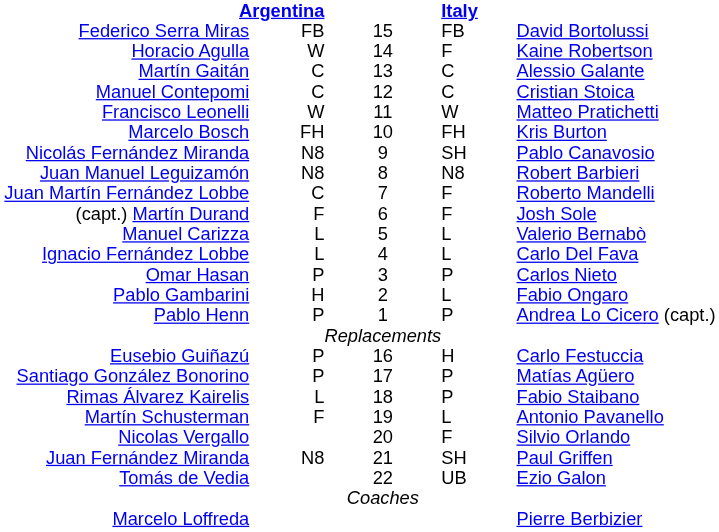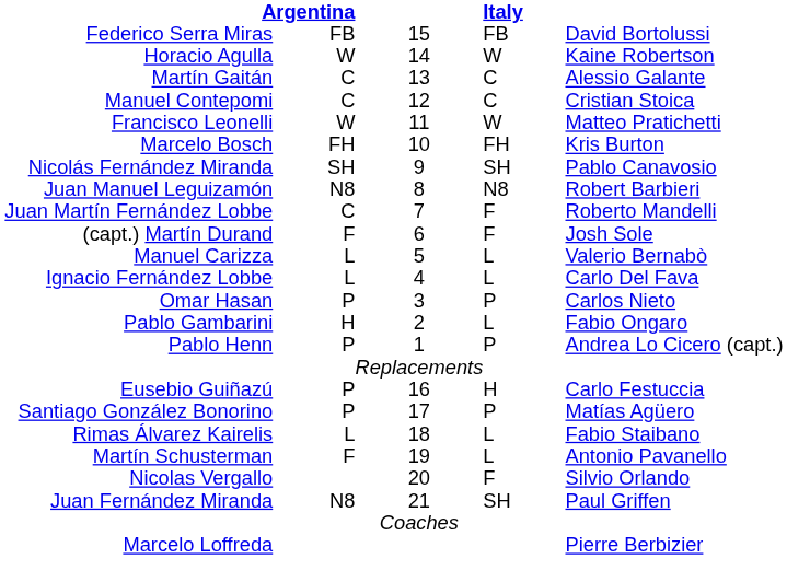 <table width="100%" style="font-size: 90%; " cellspacing="0" cellpadding="0" align=center>
 <tr>
 <td width=41%; text-align=right></td>
 <td width=3%; text-align:right></td>
 <td width=4%; text-align:center></td>
 <td width=3%; text-align:left></td>
 <td width=49%; text-align:left></td>
 </tr>
 <tr>
 <td colspan=2 align=right><strong><a href='#'>Argentina</a></strong></td>
 <td></td>
 <td colspan=2><strong><a href='#'>Italy</a></strong></td>
 </tr>
 <tr>
 <td align=right><a href='#'>Federico Serra Miras</a></td>
 <td align=right>FB</td>
 <td align=center>15</td>
 <td>FB</td>
 <td><a href='#'>David Bortolussi</a></td>
 </tr>
 <tr>
 <td align=right><a href='#'>Horacio Agulla</a></td>
 <td align=right>W</td>
 <td align=center>14</td>
-<td>F</td>
+<td>W</td>
 <td><a href='#'>Kaine Robertson</a></td>
 </tr>
 <tr>
 <td align=right><a href='#'>Martín Gaitán</a></td>
 <td align=right>C</td>
 <td align=center>13</td>
 <td>C</td>
 <td><a href='#'>Alessio Galante</a></td>
 </tr>
 <tr>
 <td align=right><a href='#'>Manuel Contepomi</a></td>
 <td align=right>C</td>
 <td align=center>12</td>
 <td>C</td>
 <td><a href='#'>Cristian Stoica</a></td>
 </tr>
 <tr>
 <td align=right><a href='#'>Francisco Leonelli</a></td>
 <td align=right>W</td>
 <td align=center>11</td>
 <td>W</td>
 <td><a href='#'>Matteo Pratichetti</a></td>
 </tr>
 <tr>
 <td align=right><a href='#'>Marcelo Bosch</a></td>
 <td align=right>FH</td>
 <td align=center>10</td>
 <td>FH</td>
 <td><a href='#'>Kris Burton</a></td>
 </tr>
 <tr>
 <td align=right><a href='#'>Nicolás Fernández Miranda</a></td>
-<td align=right>N8</td>
+<td align=right>SH</td>
 <td align=center>9</td>
 <td>SH</td>
 <td><a href='#'>Pablo Canavosio</a></td>
 </tr>
 <tr>
 <td align=right><a href='#'>Juan Manuel Leguizamón</a></td>
 <td align=right>N8</td>
 <td align=center>8</td>
 <td>N8</td>
 <td><a href='#'>Robert Barbieri</a></td>
 </tr>
 <tr>
 <td align=right><a href='#'>Juan Martín Fernández Lobbe</a></td>
 <td align=right>C</td>
 <td align=center>7</td>
 <td>F</td>
 <td><a href='#'>Roberto Mandelli</a></td>
 </tr>
 <tr>
 <td align=right>(capt.) <a href='#'>Martín Durand</a></td>
 <td align=right>F</td>
 <td align=center>6</td>
 <td>F</td>
 <td><a href='#'>Josh Sole</a> </td>
 </tr>
 <tr>
 <td align=right><a href='#'>Manuel Carizza</a></td>
 <td align=right>L</td>
 <td align=center>5</td>
 <td>L</td>
 <td><a href='#'>Valerio Bernabò</a></td>
 </tr>
 <tr>
 <td align=right><a href='#'>Ignacio Fernández Lobbe</a></td>
 <td align=right>L</td>
 <td align=center>4</td>
 <td>L</td>
 <td><a href='#'>Carlo Del Fava</a></td>
 </tr>
 <tr>
 <td align=right><a href='#'>Omar Hasan</a></td>
 <td align=right>P</td>
 <td align=center>3</td>
 <td>P</td>
 <td><a href='#'>Carlos Nieto</a></td>
 </tr>
 <tr>
 <td align=right><a href='#'>Pablo Gambarini</a></td>
 <td align=right>H</td>
 <td align=center>2</td>
 <td>L</td>
 <td><a href='#'>Fabio Ongaro</a></td>
 </tr>
 <tr>
 <td align=right><a href='#'>Pablo Henn</a></td>
 <td align=right>P</td>
 <td align=center>1</td>
 <td>P</td>
 <td><a href='#'>Andrea Lo Cicero</a> (capt.) </td>
 </tr>
 <tr>
 <td></td>
 <td></td>
 <td align=center><em>Replacements</em></td>
 <td></td>
 <td></td>
 </tr>
 <tr>
 <td align=right> <a href='#'>Eusebio Guiñazú</a></td>
 <td align=right>P</td>
 <td align=center>16</td>
 <td>H</td>
 <td><a href='#'>Carlo Festuccia</a> </td>
 </tr>
 <tr>
 <td align=right> <a href='#'>Santiago González Bonorino</a></td>
 <td align=right>P</td>
 <td align=center>17</td>
 <td>P</td>
 <td><a href='#'>Matías Agüero</a> </td>
 </tr>
 <tr>
 <td align=right> <a href='#'>Rimas Álvarez Kairelis</a></td>
 <td align=right>L</td>
 <td align=center>18</td>
-<td>P</td>
+<td>L</td>
 <td><a href='#'>Fabio Staibano</a> </td>
 </tr>
 <tr>
 <td align=right> <a href='#'>Martín Schusterman</a></td>
 <td align=right>F</td>
 <td align=center>19</td>
 <td>L</td>
 <td><a href='#'>Antonio Pavanello</a> </td>
 </tr>
 <tr>
 <td align=right><a href='#'>Nicolas Vergallo</a></td>
 <td align=right></td>
 <td align=center>20</td>
 <td>F</td>
 <td><a href='#'>Silvio Orlando</a> </td>
 </tr>
 <tr>
 <td align=right> <a href='#'>Juan Fernández Miranda</a></td>
 <td align=right>N8</td>
 <td align=center>21</td>
 <td>SH</td>
 <td><a href='#'>Paul Griffen</a> </td>
 </tr>
 <tr>
-<td align=right><a href='#'>Tomás de Vedia</a></td>
-<td align=right></td>
-<td align=center>22</td>
-<td>UB</td>
-<td><a href='#'>Ezio Galon</a> </td>
-</tr>
-<tr>
 <td></td>
 <td></td>
 <td align=center><em>Coaches</em></td>
 <td></td>
 <td></td>
 </tr>
 <tr>
 <td align=right> <a href='#'>Marcelo Loffreda</a></td>
 <td></td>
 <td></td>
 <td></td>
 <td><a href='#'>Pierre Berbizier</a> </td>
 </tr>
 </table>
